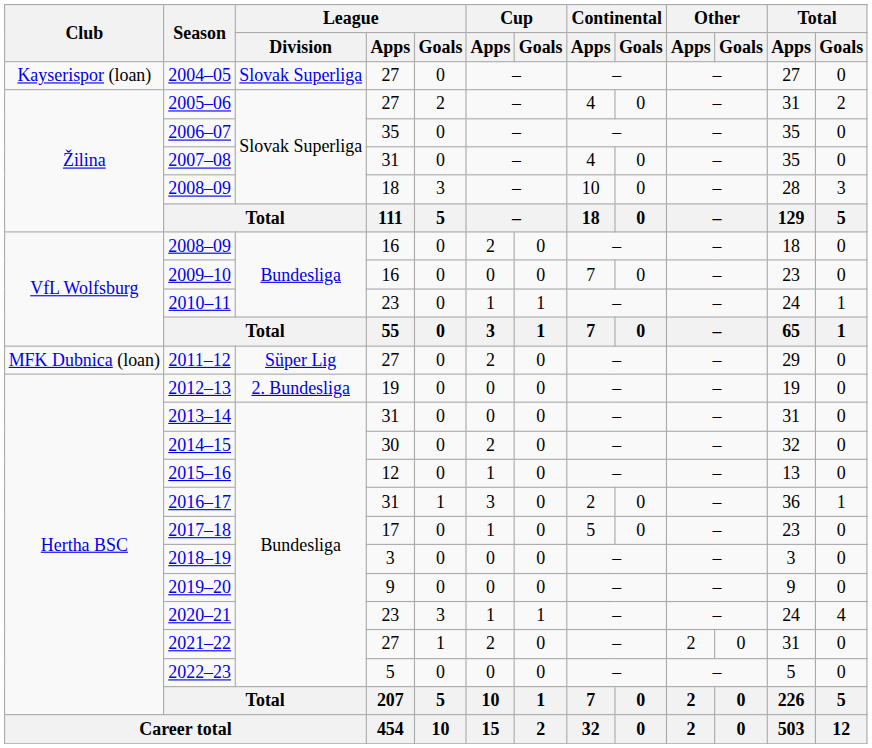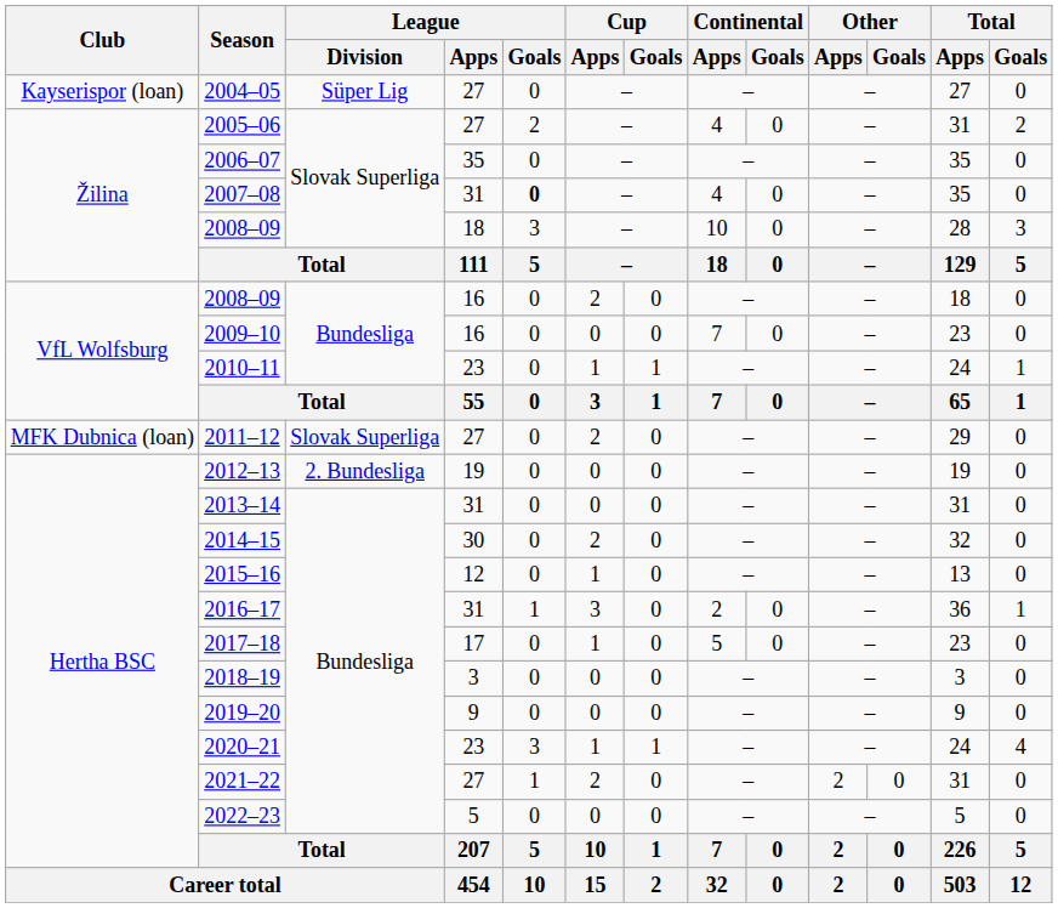 <table class="wikitable" style="text-align:center">
 <tr>
 <th rowspan="2">Club</th>
 <th rowspan="2">Season</th>
 <th colspan="3">League</th>
 <th colspan="2">Cup</th>
 <th colspan="2">Continental</th>
 <th colspan="2">Other</th>
 <th colspan="2">Total</th>
 </tr>
 <tr>
 <th>Division</th>
 <th>Apps</th>
 <th>Goals</th>
 <th>Apps</th>
 <th>Goals</th>
 <th>Apps</th>
 <th>Goals</th>
 <th>Apps</th>
 <th>Goals</th>
 <th>Apps</th>
 <th>Goals</th>
 </tr>
 <tr>
 <td><a href='#'>Kayserispor</a> (loan)</td>
 <td><a href='#'>2004–05</a></td>
-<td><a href='#'>Slovak Superliga</a></td>
+<td><a href='#'>Süper Lig</a></td>
 <td>27</td>
 <td>0</td>
 <td colspan="2">–</td>
 <td colspan="2">–</td>
 <td colspan="2">–</td>
 <td>27</td>
 <td>0</td>
 </tr>
 <tr>
 <td rowspan="5"><a href='#'>Žilina</a></td>
 <td><a href='#'>2005–06</a></td>
 <td rowspan="4">Slovak Superliga</td>
 <td>27</td>
 <td>2</td>
 <td colspan="2">–</td>
 <td>4</td>
 <td>0</td>
 <td colspan="2">–</td>
 <td>31</td>
 <td>2</td>
 </tr>
 <tr>
 <td><a href='#'>2006–07</a></td>
 <td>35</td>
 <td>0</td>
 <td colspan="2">–</td>
 <td colspan="2">–</td>
 <td colspan="2">–</td>
 <td>35</td>
 <td>0</td>
 </tr>
 <tr>
 <td><a href='#'>2007–08</a></td>
 <td>31</td>
-<td>0</td>
+<td><strong>0</strong></td>
 <td colspan="2">–</td>
 <td>4</td>
 <td>0</td>
 <td colspan="2">–</td>
 <td>35</td>
 <td>0</td>
 </tr>
 <tr>
 <td><a href='#'>2008–09</a></td>
 <td>18</td>
 <td>3</td>
 <td colspan="2">–</td>
 <td>10</td>
 <td>0</td>
 <td colspan="2">–</td>
 <td>28</td>
 <td>3</td>
 </tr>
 <tr>
 <th colspan="2">Total</th>
 <th>111</th>
 <th>5</th>
 <th colspan="2">–</th>
 <th>18</th>
 <th>0</th>
 <th colspan="2">–</th>
 <th>129</th>
 <th>5</th>
 </tr>
 <tr>
 <td rowspan="4"><a href='#'>VfL Wolfsburg</a></td>
 <td><a href='#'>2008–09</a></td>
 <td rowspan="3"><a href='#'>Bundesliga</a></td>
 <td>16</td>
 <td>0</td>
 <td>2</td>
 <td>0</td>
 <td colspan="2">–</td>
 <td colspan="2">–</td>
 <td>18</td>
 <td>0</td>
 </tr>
 <tr>
 <td><a href='#'>2009–10</a></td>
 <td>16</td>
 <td>0</td>
 <td>0</td>
 <td>0</td>
 <td>7</td>
 <td>0</td>
 <td colspan="2">–</td>
 <td>23</td>
 <td>0</td>
 </tr>
 <tr>
 <td><a href='#'>2010–11</a></td>
 <td>23</td>
 <td>0</td>
 <td>1</td>
 <td>1</td>
 <td colspan="2">–</td>
 <td colspan="2">–</td>
 <td>24</td>
 <td>1</td>
 </tr>
 <tr>
 <th colspan="2">Total</th>
 <th>55</th>
 <th>0</th>
 <th>3</th>
 <th>1</th>
 <th>7</th>
 <th>0</th>
 <th colspan="2">–</th>
 <th>65</th>
 <th>1</th>
 </tr>
 <tr>
 <td><a href='#'>MFK Dubnica</a> (loan)</td>
 <td><a href='#'>2011–12</a></td>
-<td><a href='#'>Süper Lig</a></td>
+<td><a href='#'>Slovak Superliga</a></td>
 <td>27</td>
 <td>0</td>
 <td>2</td>
 <td>0</td>
 <td colspan="2">–</td>
 <td colspan="2">–</td>
 <td>29</td>
 <td>0</td>
 </tr>
 <tr>
 <td rowspan="12"><a href='#'>Hertha BSC</a></td>
 <td><a href='#'>2012–13</a></td>
 <td><a href='#'>2. Bundesliga</a></td>
 <td>19</td>
 <td>0</td>
 <td>0</td>
 <td>0</td>
 <td colspan="2">–</td>
 <td colspan="2">–</td>
 <td>19</td>
 <td>0</td>
 </tr>
 <tr>
 <td><a href='#'>2013–14</a></td>
 <td rowspan="10">Bundesliga</td>
 <td>31</td>
 <td>0</td>
 <td>0</td>
 <td>0</td>
 <td colspan="2">–</td>
 <td colspan="2">–</td>
 <td>31</td>
 <td>0</td>
 </tr>
 <tr>
 <td><a href='#'>2014–15</a></td>
 <td>30</td>
 <td>0</td>
 <td>2</td>
 <td>0</td>
 <td colspan="2">–</td>
 <td colspan="2">–</td>
 <td>32</td>
 <td>0</td>
 </tr>
 <tr>
 <td><a href='#'>2015–16</a></td>
 <td>12</td>
 <td>0</td>
 <td>1</td>
 <td>0</td>
 <td colspan="2">–</td>
 <td colspan="2">–</td>
 <td>13</td>
 <td>0</td>
 </tr>
 <tr>
 <td><a href='#'>2016–17</a></td>
 <td>31</td>
 <td>1</td>
 <td>3</td>
 <td>0</td>
 <td>2</td>
 <td>0</td>
 <td colspan="2">–</td>
 <td>36</td>
 <td>1</td>
 </tr>
 <tr>
 <td><a href='#'>2017–18</a></td>
 <td>17</td>
 <td>0</td>
 <td>1</td>
 <td>0</td>
 <td>5</td>
 <td>0</td>
 <td colspan="2">–</td>
 <td>23</td>
 <td>0</td>
 </tr>
 <tr>
 <td><a href='#'>2018–19</a></td>
 <td>3</td>
 <td>0</td>
 <td>0</td>
 <td>0</td>
 <td colspan="2">–</td>
 <td colspan="2">–</td>
 <td>3</td>
 <td>0</td>
 </tr>
 <tr>
 <td><a href='#'>2019–20</a></td>
 <td>9</td>
 <td>0</td>
 <td>0</td>
 <td>0</td>
 <td colspan="2">–</td>
 <td colspan="2">–</td>
 <td>9</td>
 <td>0</td>
 </tr>
 <tr>
 <td><a href='#'>2020–21</a></td>
 <td>23</td>
 <td>3</td>
 <td>1</td>
 <td>1</td>
 <td colspan="2">–</td>
 <td colspan="2">–</td>
 <td>24</td>
 <td>4</td>
 </tr>
 <tr>
 <td><a href='#'>2021–22</a></td>
 <td>27</td>
 <td>1</td>
 <td>2</td>
 <td>0</td>
 <td colspan="2">–</td>
 <td>2</td>
 <td>0</td>
 <td>31</td>
 <td>0</td>
 </tr>
 <tr>
 <td><a href='#'>2022–23</a></td>
 <td>5</td>
 <td>0</td>
 <td>0</td>
 <td>0</td>
 <td colspan="2">–</td>
 <td colspan="2">–</td>
 <td>5</td>
 <td>0</td>
 </tr>
 <tr>
 <th colspan="2">Total</th>
 <th>207</th>
 <th>5</th>
 <th>10</th>
 <th>1</th>
 <th>7</th>
 <th>0</th>
 <th>2</th>
 <th>0</th>
 <th>226</th>
 <th>5</th>
 </tr>
 <tr>
 <th colspan="3">Career total</th>
 <th>454</th>
 <th>10</th>
 <th>15</th>
 <th>2</th>
 <th>32</th>
 <th>0</th>
 <th>2</th>
 <th>0</th>
 <th>503</th>
 <th>12</th>
 </tr>
 </table>
